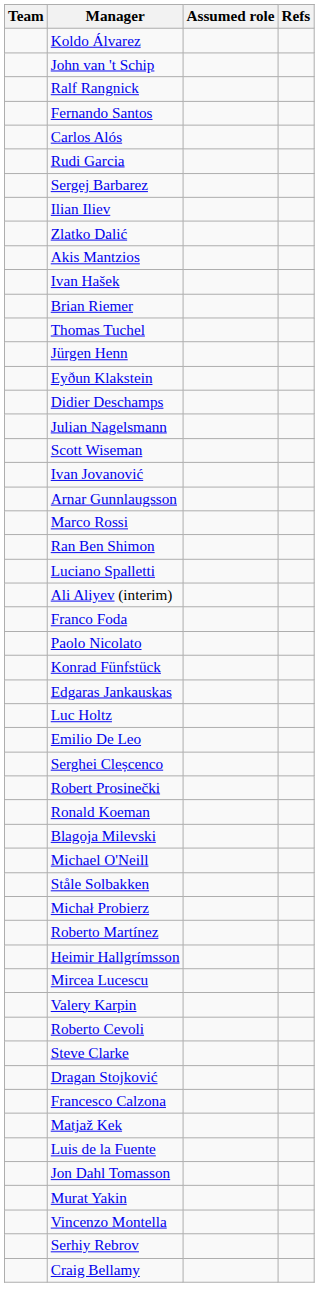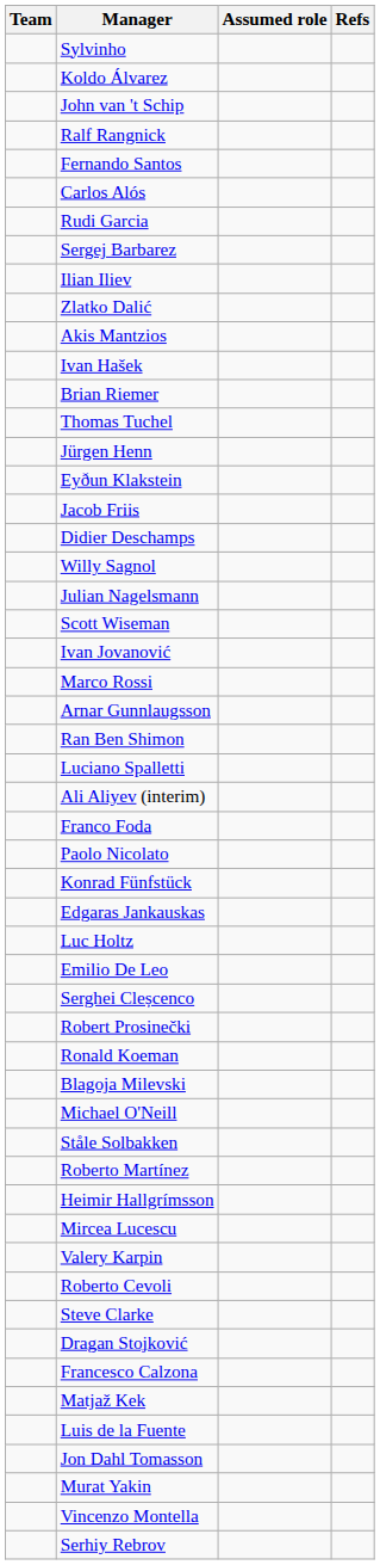 <table class="wikitable sortable">
 <tr>
 <th>Team</th>
 <th>Manager</th>
 <th>Assumed role</th>
 <th class=unsortable>Refs</th>
+</tr>
+<tr>
+<td></td>
+<td data-sort-value="Sylvinho"> <a href='#'>Sylvinho</a></td>
+<td></td>
+<td align=center></td>
 </tr>
 <tr>
 <td></td>
 <td data-sort-value="Alvarez"> <a href='#'>Koldo Álvarez</a></td>
 <td></td>
 <td align=center></td>
 </tr>
 <tr>
 <td></td>
 <td data-sort-value="van 't Schip"> <a href='#'>John van 't Schip</a></td>
 <td></td>
 <td align=center></td>
 </tr>
 <tr>
 <td></td>
 <td data-sort-value="Rangnick"> <a href='#'>Ralf Rangnick</a></td>
 <td></td>
 <td align=center></td>
 </tr>
 <tr>
 <td></td>
 <td data-sort-value="Santos"> <a href='#'>Fernando Santos</a></td>
 <td></td>
 <td align=center></td>
 </tr>
 <tr>
 <td></td>
 <td data-sort-value="Alós"> <a href='#'>Carlos Alós</a></td>
 <td></td>
 <td align=center></td>
 </tr>
 <tr>
 <td></td>
 <td data-sort-value="Garcia"> <a href='#'>Rudi Garcia</a></td>
 <td></td>
 <td align=center></td>
 </tr>
 <tr>
 <td></td>
 <td data-sort-value="Barbarez"> <a href='#'>Sergej Barbarez</a></td>
 <td></td>
 <td align=center></td>
 </tr>
 <tr>
 <td></td>
 <td data-sort-value="Iliev"> <a href='#'>Ilian Iliev</a></td>
 <td></td>
 <td align=center></td>
 </tr>
 <tr>
 <td></td>
 <td data-sort-value="Dalic"> <a href='#'>Zlatko Dalić</a></td>
 <td></td>
 <td align=center></td>
 </tr>
 <tr>
 <td></td>
 <td data-sort-value="Mantzios"> <a href='#'>Akis Mantzios</a></td>
 <td></td>
 <td align=center></td>
 </tr>
 <tr>
 <td></td>
 <td data-sort-value="Hašek"> <a href='#'>Ivan Hašek</a></td>
 <td></td>
 <td align=center></td>
 </tr>
 <tr>
 <td></td>
 <td data-sort-value="Riemer"> <a href='#'>Brian Riemer</a></td>
 <td></td>
 </tr>
 <tr>
 <td></td>
 <td data-sort-value="Tuchel"> <a href='#'>Thomas Tuchel</a></td>
 <td></td>
 <td align=center></td>
 </tr>
 <tr>
 <td></td>
 <td data-sort-value="Henn"> <a href='#'>Jürgen Henn</a></td>
 <td></td>
 <td align=center></td>
 </tr>
 <tr>
 <td></td>
 <td data-sort-value="Klakstein"> <a href='#'>Eyðun Klakstein</a></td>
 <td></td>
 <td align=center></td>
 </tr>
 <tr>
 <td></td>
+<td data-sort-value="Friis"> <a href='#'>Jacob Friis</a></td>
+<td></td>
+<td align=center></td>
+</tr>
+<tr>
+<td></td>
 <td data-sort-value="Deschamps"> <a href='#'>Didier Deschamps</a></td>
+<td></td>
+<td align=center></td>
+</tr>
+<tr>
+<td></td>
+<td data-sort-value="Sagnol"> <a href='#'>Willy Sagnol</a></td>
 <td></td>
 <td align=center></td>
 </tr>
 <tr>
 <td></td>
 <td data-sort-value="Nagelsmann"> <a href='#'>Julian Nagelsmann</a></td>
 <td></td>
 <td align=center></td>
 </tr>
 <tr>
 <td></td>
 <td data-sort-value="Wiseman"> <a href='#'>Scott Wiseman</a></td>
 <td></td>
 <td align=center></td>
 </tr>
 <tr>
 <td></td>
 <td data-sort-value="Jovanović"> <a href='#'> Ivan Jovanović</a></td>
 <td></td>
 <td align=center></td>
 </tr>
 <tr>
 <td></td>
-<td data-sort-value="Gunnlaugsson"> <a href='#'>Arnar Gunnlaugsson</a></td>
+<td data-sort-value="Rossi"> <a href='#'>Marco Rossi</a></td>
 <td></td>
 <td align=center></td>
 </tr>
 <tr>
 <td></td>
-<td data-sort-value="Rossi"> <a href='#'>Marco Rossi</a></td>
+<td data-sort-value="Gunnlaugsson"> <a href='#'>Arnar Gunnlaugsson</a></td>
 <td></td>
 <td align=center></td>
 </tr>
 <tr>
 <td></td>
 <td data-sort-value="Ben Shimon"> <a href='#'>Ran Ben Shimon</a></td>
 <td></td>
 <td align=center></td>
 </tr>
 <tr>
 <td></td>
 <td data-sort-value="Spalletti"> <a href='#'>Luciano Spalletti</a></td>
 <td></td>
 <td align=center></td>
 </tr>
 <tr>
 <td></td>
 <td data-sort-value="Aliyev"> <a href='#'>Ali Aliyev</a> (interim)</td>
 <td></td>
 <td align=center></td>
 </tr>
 <tr>
 <td></td>
 <td data-sort-value="Foda"> <a href='#'>Franco Foda</a></td>
 <td></td>
 <td align=center></td>
 </tr>
 <tr>
 <td></td>
 <td data-sort-value="Nicolato"> <a href='#'>Paolo Nicolato</a></td>
 <td></td>
 <td align=center></td>
 </tr>
 <tr>
 <td></td>
 <td data-sort-value="Funfstuck"> <a href='#'>Konrad Fünfstück</a></td>
 <td></td>
 <td align=center></td>
 </tr>
 <tr>
 <td></td>
 <td data-sort-value="Jankauskas"> <a href='#'>Edgaras Jankauskas</a></td>
 <td></td>
 <td align=center></td>
 </tr>
 <tr>
 <td></td>
 <td data-sort-value="Holtz"> <a href='#'>Luc Holtz</a></td>
 <td></td>
 <td align=center></td>
 </tr>
 <tr>
 <td></td>
 <td data-sort-value="De Leo"> <a href='#'>Emilio De Leo</a></td>
 <td></td>
 <td align=center></td>
 </tr>
 <tr>
 <td></td>
 <td data-sort-value="Clescenco"> <a href='#'>Serghei Cleșcenco</a></td>
 <td></td>
 <td align=center></td>
 </tr>
 <tr>
 <td></td>
 <td data-sort-value="Prosinečki"> <a href='#'>Robert Prosinečki</a></td>
 <td></td>
 <td align=center></td>
 </tr>
 <tr>
 <td></td>
 <td data-sort-value="Koeman"> <a href='#'>Ronald Koeman</a></td>
 <td></td>
 <td align=center></td>
 </tr>
 <tr>
 <td></td>
 <td data-sort-value="Milevski"> <a href='#'>Blagoja Milevski</a></td>
 <td></td>
 <td align=center></td>
 </tr>
 <tr>
 <td></td>
 <td data-sort-value="ONeill"> <a href='#'>Michael O'Neill</a></td>
 <td></td>
 <td align=center></td>
 </tr>
 <tr>
 <td></td>
 <td data-sort-value="Solbakken"> <a href='#'>Ståle Solbakken</a></td>
 <td></td>
 <td align=center></td>
 </tr>
 <tr>
 <td></td>
-<td data-sort-value="Probierz"> <a href='#'>Michał Probierz</a></td>
-<td></td>
-<td align=center></td>
-</tr>
-<tr>
-<td></td>
 <td data-sort-value="Martinez"> <a href='#'>Roberto Martínez</a></td>
 <td></td>
 <td align=center></td>
 </tr>
 <tr>
 <td></td>
 <td data-sort-value="Hallgrimsson"> <a href='#'>Heimir Hallgrímsson</a></td>
 <td></td>
 <td align=center></td>
 </tr>
 <tr>
 <td></td>
 <td data-sort-value="Lucescu"> <a href='#'>Mircea Lucescu</a></td>
 <td></td>
 <td align=center></td>
 </tr>
 <tr>
 <td></td>
 <td data-sort-value="Karpin"> <a href='#'>Valery Karpin</a></td>
 <td></td>
 <td align=center></td>
 </tr>
 <tr>
 <td></td>
 <td data-sort-value="Cevoli"> <a href='#'>Roberto Cevoli</a></td>
 <td></td>
 <td align=center></td>
 </tr>
 <tr>
 <td></td>
 <td data-sort-value="Clarke"> <a href='#'>Steve Clarke</a></td>
 <td></td>
 <td align=center></td>
 </tr>
 <tr>
 <td></td>
 <td data-sort-value="Stojkovic"> <a href='#'>Dragan Stojković</a></td>
 <td></td>
 <td align=center></td>
 </tr>
 <tr>
 <td></td>
 <td data-sort-value="Calzona"> <a href='#'>Francesco Calzona</a></td>
 <td></td>
 <td align=center></td>
 </tr>
 <tr>
 <td></td>
 <td data-sort-value="Kek"> <a href='#'>Matjaž Kek</a></td>
 <td></td>
 <td align=center></td>
 </tr>
 <tr>
 <td></td>
 <td data-sort-value="Fuente"> <a href='#'>Luis de la Fuente</a></td>
 <td></td>
 <td align=center></td>
 </tr>
 <tr>
 <td></td>
 <td data-sort-value="Tomasson"> <a href='#'>Jon Dahl Tomasson</a></td>
 <td></td>
 <td align=center></td>
 </tr>
 <tr>
 <td></td>
 <td data-sort-value="Yakin"> <a href='#'>Murat Yakin</a></td>
 <td></td>
 <td align=center></td>
 </tr>
 <tr>
 <td></td>
 <td data-sort-value="Montella"> <a href='#'>Vincenzo Montella</a></td>
 <td></td>
 <td align=center></td>
 </tr>
 <tr>
 <td></td>
 <td data-sort-value="Rebrov"> <a href='#'>Serhiy Rebrov</a></td>
 <td></td>
 <td align=center></td>
 </tr>
-<tr>
-<td></td>
-<td data-sort-value="Bellamy"> <a href='#'>Craig Bellamy</a></td>
-<td></td>
-<td align=center></td>
-</tr>
 </table>
